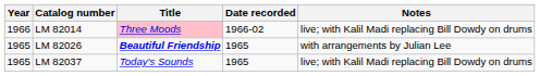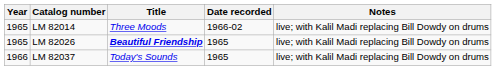 <table class="wikitable sortable">
 <tr>
 <th>Year</th>
 <th>Catalog number</th>
 <th>Title</th>
 <th>Date recorded</th>
 <th>Notes</th>
 </tr>
 <tr>
-<td>1966</td>
+<td>1965</td>
 <td>LM 82014</td>
-<td style="background: pink;"><em><a href='#'>Three Moods</a></em></td>
+<td><em><a href='#'>Three Moods</a></em></td>
 <td>1966-02</td>
 <td>live; with Kalil Madi replacing Bill Dowdy on drums</td>
 </tr>
 <tr>
 <td>1965</td>
 <td>LM 82026</td>
 <td><strong><em><a href='#'>Beautiful Friendship</a></em></strong></td>
 <td>1965</td>
-<td>with arrangements by Julian Lee</td>
+<td>live; with Kalil Madi replacing Bill Dowdy on drums</td>
 </tr>
 <tr>
-<td>1965</td>
+<td>1966</td>
 <td>LM 82037</td>
 <td><em><a href='#'>Today's Sounds</a></em></td>
 <td>1965</td>
 <td>live; with Kalil Madi replacing Bill Dowdy on drums</td>
 </tr>
 </table>
